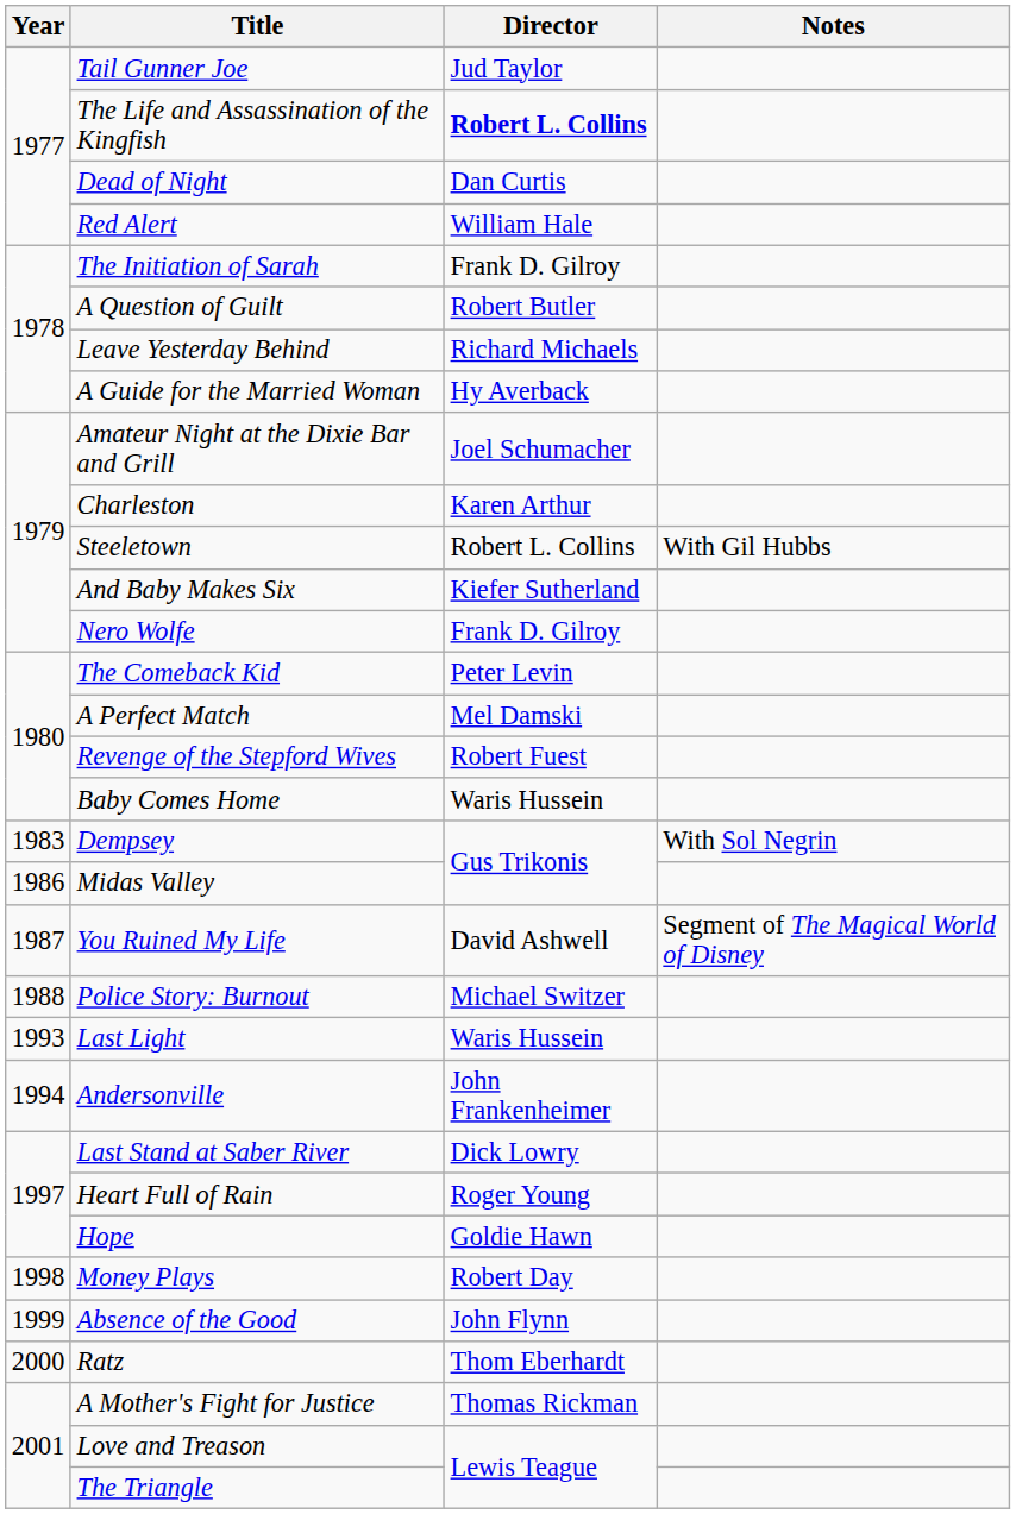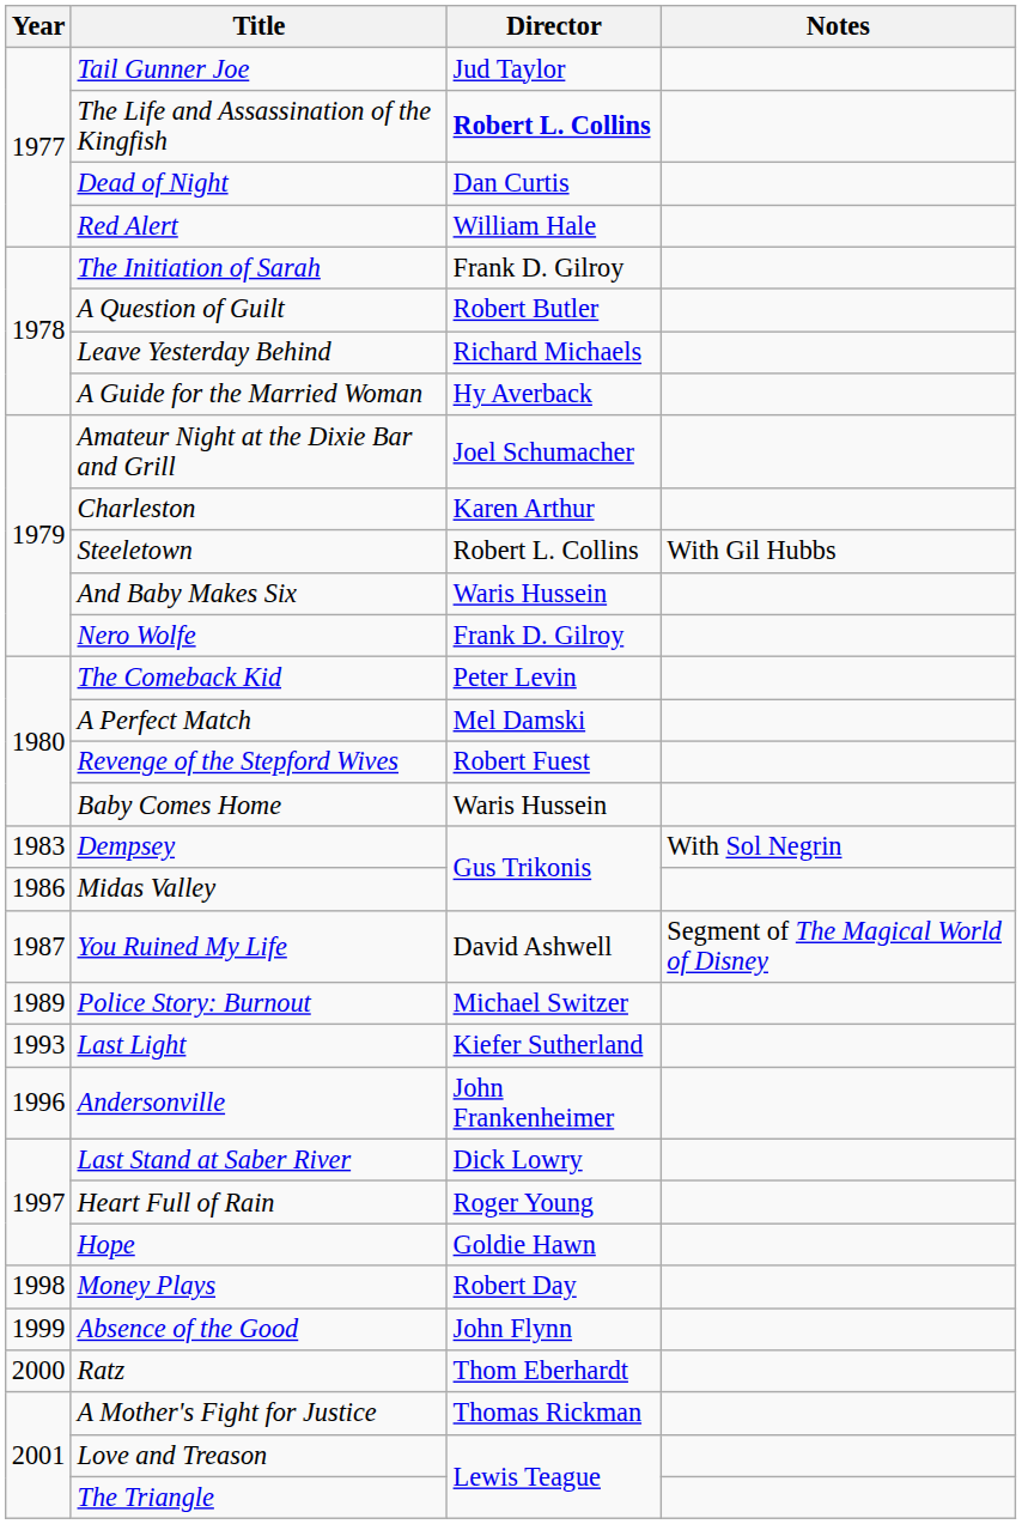 <table class="wikitable">
 <tr>
 <th>Year</th>
 <th>Title</th>
 <th>Director</th>
 <th>Notes</th>
 </tr>
 <tr>
 <td rowspan=4>1977</td>
 <td><em><a href='#'>Tail Gunner Joe</a></em></td>
 <td><a href='#'>Jud Taylor</a></td>
 <td></td>
 </tr>
 <tr>
 <td><em>The Life and Assassination of the Kingfish</em></td>
 <td><strong><a href='#'>Robert L. Collins</a></strong></td>
 <td></td>
 </tr>
 <tr>
 <td><em><a href='#'>Dead of Night</a></em></td>
 <td><a href='#'>Dan Curtis</a></td>
 <td></td>
 </tr>
 <tr>
 <td><em><a href='#'>Red Alert</a></em></td>
 <td><a href='#'>William Hale</a></td>
 <td></td>
 </tr>
 <tr>
 <td rowspan=4>1978</td>
 <td><em><a href='#'>The Initiation of Sarah</a></em></td>
 <td>Frank D. Gilroy</td>
 <td></td>
 </tr>
 <tr>
 <td><em>A Question of Guilt</em></td>
 <td><a href='#'>Robert Butler</a></td>
 <td></td>
 </tr>
 <tr>
 <td><em>Leave Yesterday Behind</em></td>
 <td><a href='#'>Richard Michaels</a></td>
 <td></td>
 </tr>
 <tr>
 <td><em>A Guide for the Married Woman</em></td>
 <td><a href='#'>Hy Averback</a></td>
 <td></td>
 </tr>
 <tr>
 <td rowspan=5>1979</td>
 <td><em>Amateur Night at the Dixie Bar and Grill</em></td>
 <td><a href='#'>Joel Schumacher</a></td>
 <td></td>
 </tr>
 <tr>
 <td><em>Charleston</em></td>
 <td><a href='#'>Karen Arthur</a></td>
 <td></td>
 </tr>
 <tr>
 <td><em>Steeletown</em></td>
 <td>Robert L. Collins</td>
 <td>With Gil Hubbs</td>
 </tr>
 <tr>
 <td><em>And Baby Makes Six</em></td>
-<td><a href='#'>Kiefer Sutherland</a></td>
+<td><a href='#'>Waris Hussein</a></td>
 <td></td>
 </tr>
 <tr>
 <td><em><a href='#'>Nero Wolfe</a></em></td>
 <td><a href='#'>Frank D. Gilroy</a></td>
 <td></td>
 </tr>
 <tr>
 <td rowspan=4>1980</td>
 <td><em><a href='#'>The Comeback Kid</a></em></td>
 <td><a href='#'>Peter Levin</a></td>
 <td></td>
 </tr>
 <tr>
 <td><em>A Perfect Match</em></td>
 <td><a href='#'>Mel Damski</a></td>
 <td></td>
 </tr>
 <tr>
 <td><em><a href='#'>Revenge of the Stepford Wives</a></em></td>
 <td><a href='#'>Robert Fuest</a></td>
 <td></td>
 </tr>
 <tr>
 <td><em>Baby Comes Home</em></td>
 <td>Waris Hussein</td>
 <td></td>
 </tr>
 <tr>
 <td>1983</td>
 <td><em><a href='#'>Dempsey</a></em></td>
 <td rowspan=2><a href='#'>Gus Trikonis</a></td>
 <td>With <a href='#'>Sol Negrin</a></td>
 </tr>
 <tr>
 <td>1986</td>
 <td><em>Midas Valley</em></td>
 <td></td>
 </tr>
 <tr>
 <td>1987</td>
 <td><em><a href='#'>You Ruined My Life</a></em></td>
 <td>David Ashwell</td>
 <td>Segment of <em><a href='#'>The Magical World of Disney</a></em></td>
 </tr>
 <tr>
-<td>1988</td>
+<td>1989</td>
 <td><em><a href='#'>Police Story: Burnout</a></em></td>
 <td><a href='#'>Michael Switzer</a></td>
 <td></td>
 </tr>
 <tr>
 <td>1993</td>
 <td><em><a href='#'>Last Light</a></em></td>
-<td><a href='#'>Waris Hussein</a></td>
+<td><a href='#'>Kiefer Sutherland</a></td>
 <td></td>
 </tr>
 <tr>
-<td>1994</td>
+<td>1996</td>
 <td><em><a href='#'>Andersonville</a></em></td>
 <td><a href='#'>John Frankenheimer</a></td>
 <td></td>
 </tr>
 <tr>
 <td rowspan=3>1997</td>
 <td><em><a href='#'>Last Stand at Saber River</a></em></td>
 <td><a href='#'>Dick Lowry</a></td>
 <td></td>
 </tr>
 <tr>
 <td><em>Heart Full of Rain</em></td>
 <td><a href='#'>Roger Young</a></td>
 <td></td>
 </tr>
 <tr>
 <td><em><a href='#'>Hope</a></em></td>
 <td><a href='#'>Goldie Hawn</a></td>
 <td></td>
 </tr>
 <tr>
 <td>1998</td>
 <td><em><a href='#'>Money Plays</a></em></td>
 <td><a href='#'>Robert Day</a></td>
 <td></td>
 </tr>
 <tr>
 <td>1999</td>
 <td><em><a href='#'>Absence of the Good</a></em></td>
 <td><a href='#'>John Flynn</a></td>
 <td></td>
 </tr>
 <tr>
 <td>2000</td>
 <td><em>Ratz</em></td>
 <td><a href='#'>Thom Eberhardt</a></td>
 <td></td>
 </tr>
 <tr>
 <td rowspan=3>2001</td>
 <td><em>A Mother's Fight for Justice</em></td>
 <td><a href='#'>Thomas Rickman</a></td>
 <td></td>
 </tr>
 <tr>
 <td><em>Love and Treason</em></td>
 <td rowspan=2><a href='#'>Lewis Teague</a></td>
 <td></td>
 </tr>
 <tr>
 <td><em><a href='#'>The Triangle</a></em></td>
 <td></td>
 </tr>
 </table>
